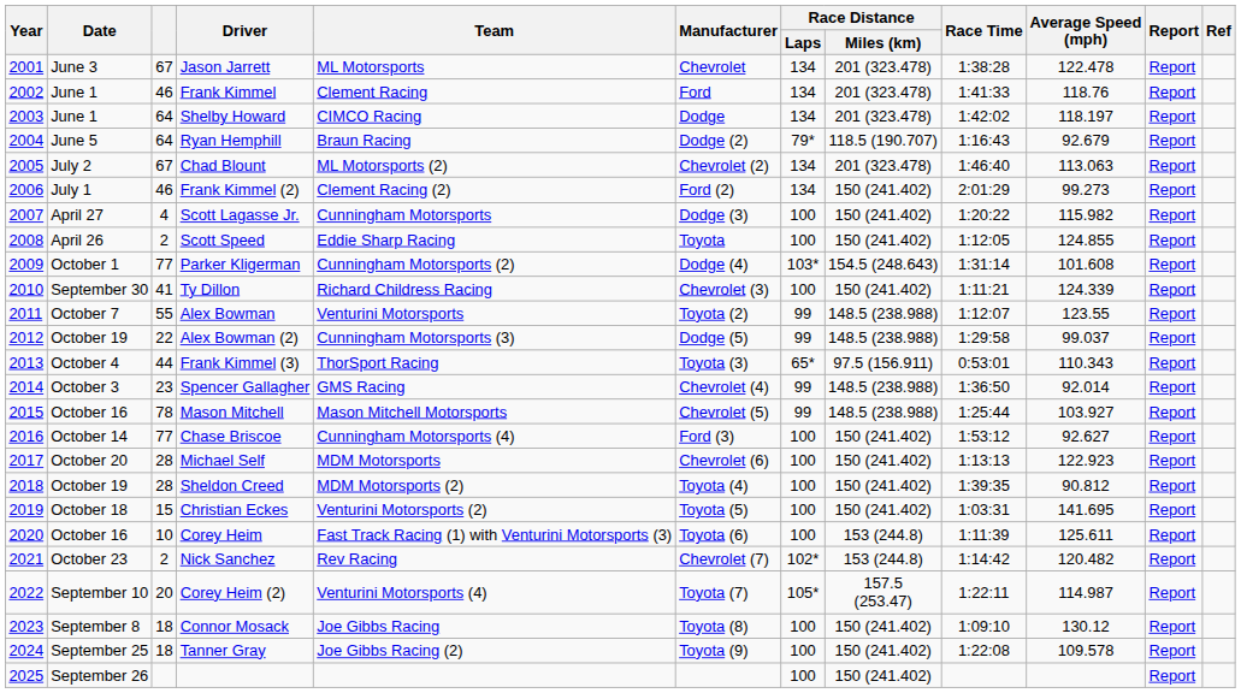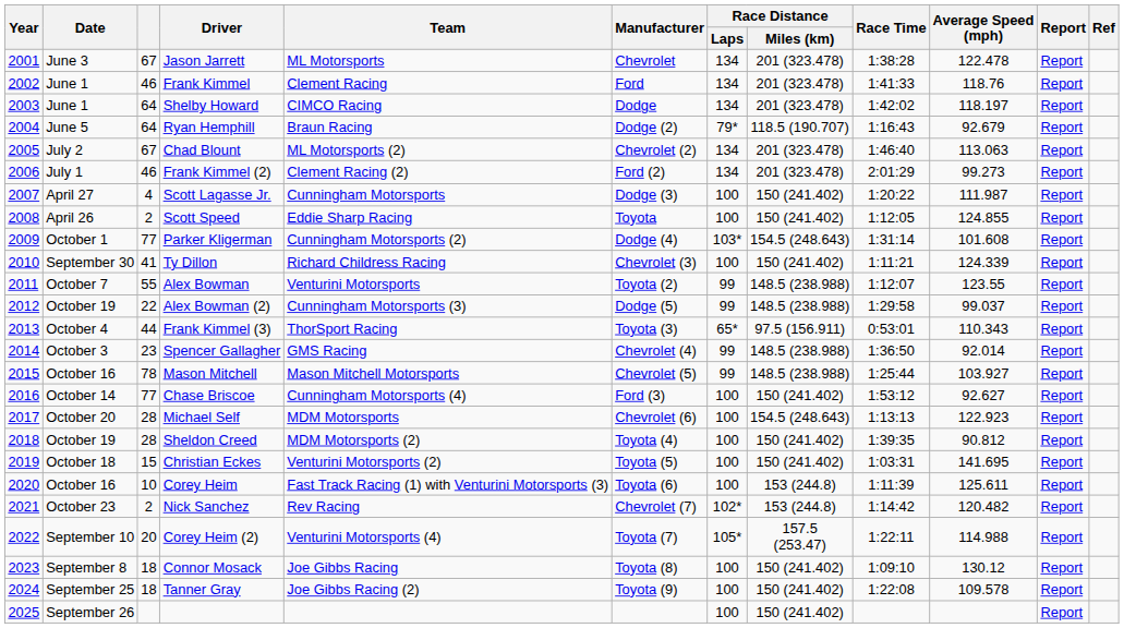 <table class="wikitable" style="font-size: 95%;">
 <tr>
 <th rowspan=2>Year</th>
 <th rowspan=2>Date</th>
 <th rowspan=2></th>
 <th rowspan=2>Driver</th>
 <th rowspan=2>Team</th>
 <th rowspan=2>Manufacturer</th>
 <th colspan=2>Race Distance</th>
 <th rowspan=2>Race Time</th>
 <th rowspan=2>Average Speed<br>(mph)</th>
 <th rowspan=2>Report</th>
 <th rowspan=2>Ref</th>
 </tr>
 <tr>
 <th>Laps</th>
 <th>Miles (km)</th>
 </tr>
 <tr>
 <td><a href='#'>2001</a></td>
 <td>June 3</td>
 <td align="center">67</td>
 <td><a href='#'>Jason Jarrett</a></td>
 <td><a href='#'>ML Motorsports</a></td>
 <td><a href='#'>Chevrolet</a></td>
 <td align="center">134</td>
 <td align="center">201 (323.478)</td>
 <td align="center">1:38:28</td>
 <td align="center">122.478</td>
 <td><a href='#'>Report</a></td>
 <td align="center"></td>
 </tr>
 <tr>
 <td><a href='#'>2002</a></td>
 <td>June 1</td>
 <td align="center">46</td>
 <td><a href='#'>Frank Kimmel</a></td>
 <td><a href='#'>Clement Racing</a></td>
 <td><a href='#'>Ford</a></td>
 <td align="center">134</td>
 <td align="center">201 (323.478)</td>
 <td align="center">1:41:33</td>
 <td align="center">118.76</td>
 <td><a href='#'>Report</a></td>
 <td align="center"></td>
 </tr>
 <tr>
 <td><a href='#'>2003</a></td>
 <td>June 1</td>
 <td align="center">64</td>
 <td><a href='#'>Shelby Howard</a></td>
 <td><a href='#'>CIMCO Racing</a></td>
 <td><a href='#'>Dodge</a></td>
 <td align="center">134</td>
 <td align="center">201 (323.478)</td>
 <td align="center">1:42:02</td>
 <td align="center">118.197</td>
 <td><a href='#'>Report</a></td>
 <td align="center"></td>
 </tr>
 <tr>
 <td><a href='#'>2004</a></td>
 <td>June 5</td>
 <td align="center">64</td>
 <td><a href='#'>Ryan Hemphill</a></td>
 <td><a href='#'>Braun Racing</a></td>
 <td><a href='#'>Dodge</a> (2)</td>
 <td align="center">79*</td>
 <td align="center">118.5 (190.707)</td>
 <td align="center">1:16:43</td>
 <td align="center">92.679</td>
 <td><a href='#'>Report</a></td>
 <td align="center"></td>
 </tr>
 <tr>
 <td><a href='#'>2005</a></td>
 <td>July 2</td>
 <td align="center">67</td>
 <td><a href='#'>Chad Blount</a></td>
 <td><a href='#'>ML Motorsports</a> (2)</td>
 <td><a href='#'>Chevrolet</a> (2)</td>
 <td align="center">134</td>
 <td align="center">201 (323.478)</td>
 <td align="center">1:46:40</td>
 <td align="center">113.063</td>
 <td><a href='#'>Report</a></td>
 <td align="center"></td>
 </tr>
 <tr>
 <td><a href='#'>2006</a></td>
 <td>July 1</td>
 <td align="center">46</td>
 <td><a href='#'>Frank Kimmel</a> (2)</td>
 <td><a href='#'>Clement Racing</a> (2)</td>
 <td><a href='#'>Ford</a> (2)</td>
 <td align="center">134</td>
-<td align="center">150 (241.402)</td>
+<td align="center">201 (323.478)</td>
 <td align="center">2:01:29</td>
 <td align="center">99.273</td>
 <td><a href='#'>Report</a></td>
 <td align="center"></td>
 </tr>
 <tr>
 <td><a href='#'>2007</a></td>
 <td>April 27</td>
 <td align="center">4</td>
 <td><a href='#'>Scott Lagasse Jr.</a></td>
 <td><a href='#'>Cunningham Motorsports</a></td>
 <td><a href='#'>Dodge</a> (3)</td>
 <td align="center">100</td>
 <td align="center">150 (241.402)</td>
 <td align="center">1:20:22</td>
-<td align="center">115.982</td>
+<td align="center">111.987</td>
 <td><a href='#'>Report</a></td>
 <td align="center"></td>
 </tr>
 <tr>
 <td><a href='#'>2008</a></td>
 <td>April 26</td>
 <td align="center">2</td>
 <td><a href='#'>Scott Speed</a></td>
 <td><a href='#'>Eddie Sharp Racing</a></td>
 <td><a href='#'>Toyota</a></td>
 <td align="center">100</td>
 <td align="center">150 (241.402)</td>
 <td align="center">1:12:05</td>
 <td align="center">124.855</td>
 <td><a href='#'>Report</a></td>
 <td align="center"></td>
 </tr>
 <tr>
 <td><a href='#'>2009</a></td>
 <td>October 1</td>
 <td align="center">77</td>
 <td><a href='#'>Parker Kligerman</a></td>
 <td><a href='#'>Cunningham Motorsports</a> (2)</td>
 <td><a href='#'>Dodge</a> (4)</td>
 <td align="center">103*</td>
 <td align="center">154.5 (248.643)</td>
 <td align="center">1:31:14</td>
 <td align="center">101.608</td>
 <td><a href='#'>Report</a></td>
 <td align="center"></td>
 </tr>
 <tr>
 <td><a href='#'>2010</a></td>
 <td>September 30</td>
 <td align="center">41</td>
 <td><a href='#'>Ty Dillon</a></td>
 <td><a href='#'>Richard Childress Racing</a></td>
 <td><a href='#'>Chevrolet</a> (3)</td>
 <td align="center">100</td>
 <td align="center">150 (241.402)</td>
 <td align="center">1:11:21</td>
 <td align="center">124.339</td>
 <td><a href='#'>Report</a></td>
 <td align="center"></td>
 </tr>
 <tr>
 <td><a href='#'>2011</a></td>
 <td>October 7</td>
 <td align="center">55</td>
 <td><a href='#'>Alex Bowman</a></td>
 <td><a href='#'>Venturini Motorsports</a></td>
 <td><a href='#'>Toyota</a> (2)</td>
 <td align="center">99</td>
 <td align="center">148.5 (238.988)</td>
 <td align="center">1:12:07</td>
 <td align="center">123.55</td>
 <td><a href='#'>Report</a></td>
 <td align="center"></td>
 </tr>
 <tr>
 <td><a href='#'>2012</a></td>
 <td>October 19</td>
 <td align="center">22</td>
 <td><a href='#'>Alex Bowman</a> (2)</td>
 <td><a href='#'>Cunningham Motorsports</a> (3)</td>
 <td><a href='#'>Dodge</a> (5)</td>
 <td align="center">99</td>
 <td align="center">148.5 (238.988)</td>
 <td align="center">1:29:58</td>
 <td align="center">99.037</td>
 <td><a href='#'>Report</a></td>
 <td align="center"></td>
 </tr>
 <tr>
 <td><a href='#'>2013</a></td>
 <td>October 4</td>
 <td align="center">44</td>
 <td><a href='#'>Frank Kimmel</a> (3)</td>
 <td><a href='#'>ThorSport Racing</a></td>
 <td><a href='#'>Toyota</a> (3)</td>
 <td align="center">65*</td>
 <td align="center">97.5 (156.911)</td>
 <td align="center">0:53:01</td>
 <td align="center">110.343</td>
 <td><a href='#'>Report</a></td>
 <td align="center"></td>
 </tr>
 <tr>
 <td><a href='#'>2014</a></td>
 <td>October 3</td>
 <td align="center">23</td>
 <td><a href='#'>Spencer Gallagher</a></td>
 <td><a href='#'>GMS Racing</a></td>
 <td><a href='#'>Chevrolet</a> (4)</td>
 <td align="center">99</td>
 <td align="center">148.5 (238.988)</td>
 <td align="center">1:36:50</td>
 <td align="center">92.014</td>
 <td><a href='#'>Report</a></td>
 <td align="center"></td>
 </tr>
 <tr>
 <td><a href='#'>2015</a></td>
 <td>October 16</td>
 <td align="center">78</td>
 <td><a href='#'>Mason Mitchell</a></td>
 <td><a href='#'>Mason Mitchell Motorsports</a></td>
 <td><a href='#'>Chevrolet</a> (5)</td>
 <td align="center">99</td>
 <td align="center">148.5 (238.988)</td>
 <td align="center">1:25:44</td>
 <td align="center">103.927</td>
 <td><a href='#'>Report</a></td>
 <td align="center"></td>
 </tr>
 <tr>
 <td><a href='#'>2016</a></td>
 <td>October 14</td>
 <td align="center">77</td>
 <td><a href='#'>Chase Briscoe</a></td>
 <td><a href='#'>Cunningham Motorsports</a> (4)</td>
 <td><a href='#'>Ford</a> (3)</td>
 <td align="center">100</td>
 <td align="center">150 (241.402)</td>
 <td align="center">1:53:12</td>
 <td align="center">92.627</td>
 <td><a href='#'>Report</a></td>
 <td align="center"></td>
 </tr>
 <tr>
 <td><a href='#'>2017</a></td>
 <td>October 20</td>
 <td align="center">28</td>
 <td><a href='#'>Michael Self</a></td>
 <td><a href='#'>MDM Motorsports</a></td>
 <td><a href='#'>Chevrolet</a> (6)</td>
 <td align="center">100</td>
-<td align="center">150 (241.402)</td>
+<td align="center">154.5 (248.643)</td>
 <td align="center">1:13:13</td>
 <td align="center">122.923</td>
 <td><a href='#'>Report</a></td>
 <td align="center"></td>
 </tr>
 <tr>
 <td><a href='#'>2018</a></td>
 <td>October 19</td>
 <td align="center">28</td>
 <td><a href='#'>Sheldon Creed</a></td>
 <td><a href='#'>MDM Motorsports</a> (2)</td>
 <td><a href='#'>Toyota</a> (4)</td>
 <td align="center">100</td>
 <td align="center">150 (241.402)</td>
 <td align="center">1:39:35</td>
 <td align="center">90.812</td>
 <td><a href='#'>Report</a></td>
 <td align="center"></td>
 </tr>
 <tr>
 <td><a href='#'>2019</a></td>
 <td>October 18</td>
 <td align="center">15</td>
 <td><a href='#'>Christian Eckes</a></td>
 <td><a href='#'>Venturini Motorsports</a> (2)</td>
 <td><a href='#'>Toyota</a> (5)</td>
 <td align="center">100</td>
 <td align="center">150 (241.402)</td>
 <td align="center">1:03:31</td>
 <td align="center">141.695</td>
 <td><a href='#'>Report</a></td>
 <td align="center"></td>
 </tr>
 <tr>
 <td><a href='#'>2020</a></td>
 <td>October 16</td>
 <td align="center">10</td>
 <td><a href='#'>Corey Heim</a></td>
 <td><a href='#'>Fast Track Racing</a> (1) with <a href='#'>Venturini Motorsports</a> (3)</td>
 <td><a href='#'>Toyota</a> (6)</td>
 <td align="center">100</td>
 <td align="center">153 (244.8)</td>
 <td align="center">1:11:39</td>
 <td align="center">125.611</td>
 <td><a href='#'>Report</a></td>
 <td align="center"></td>
 </tr>
 <tr>
 <td><a href='#'>2021</a></td>
 <td>October 23</td>
 <td align="center">2</td>
 <td><a href='#'>Nick Sanchez</a></td>
 <td><a href='#'>Rev Racing</a></td>
 <td><a href='#'>Chevrolet</a> (7)</td>
 <td align="center">102*</td>
 <td align="center">153 (244.8)</td>
 <td align="center">1:14:42</td>
 <td align="center">120.482</td>
 <td><a href='#'>Report</a></td>
 <td align="center"></td>
 </tr>
 <tr>
 <td><a href='#'>2022</a></td>
 <td>September 10</td>
 <td align="center">20</td>
 <td><a href='#'>Corey Heim</a> (2)</td>
 <td><a href='#'>Venturini Motorsports</a> (4)</td>
 <td><a href='#'>Toyota</a> (7)</td>
 <td align="center">105*</td>
 <td align="center">157.5<br>(253.47)</td>
 <td align="center">1:22:11</td>
-<td align="center">114.987</td>
+<td align="center">114.988</td>
 <td><a href='#'>Report</a></td>
 <td align="center"></td>
 </tr>
 <tr>
 <td><a href='#'>2023</a></td>
 <td>September 8</td>
 <td align="center">18</td>
 <td><a href='#'>Connor Mosack</a></td>
 <td><a href='#'>Joe Gibbs Racing</a></td>
 <td><a href='#'>Toyota</a> (8)</td>
 <td align="center">100</td>
 <td align="center">150 (241.402)</td>
 <td align="center">1:09:10</td>
 <td align="center">130.12</td>
 <td><a href='#'>Report</a></td>
 <td align="center"></td>
 </tr>
 <tr>
 <td><a href='#'>2024</a></td>
 <td>September 25</td>
 <td align="center">18</td>
 <td><a href='#'>Tanner Gray</a></td>
 <td><a href='#'>Joe Gibbs Racing</a> (2)</td>
 <td><a href='#'>Toyota</a> (9)</td>
 <td align="center">100</td>
 <td align="center">150 (241.402)</td>
 <td align="center">1:22:08</td>
 <td align="center">109.578</td>
 <td><a href='#'>Report</a></td>
 <td align="center"></td>
 </tr>
 <tr>
 <td><a href='#'>2025</a></td>
 <td>September 26</td>
 <td align="center"></td>
 <td></td>
 <td></td>
 <td></td>
 <td align="center">100</td>
 <td align="center">150 (241.402)</td>
 <td align="center"></td>
 <td align="center"></td>
 <td><a href='#'>Report</a></td>
 <td align="center"></td>
 </tr>
 </table>
